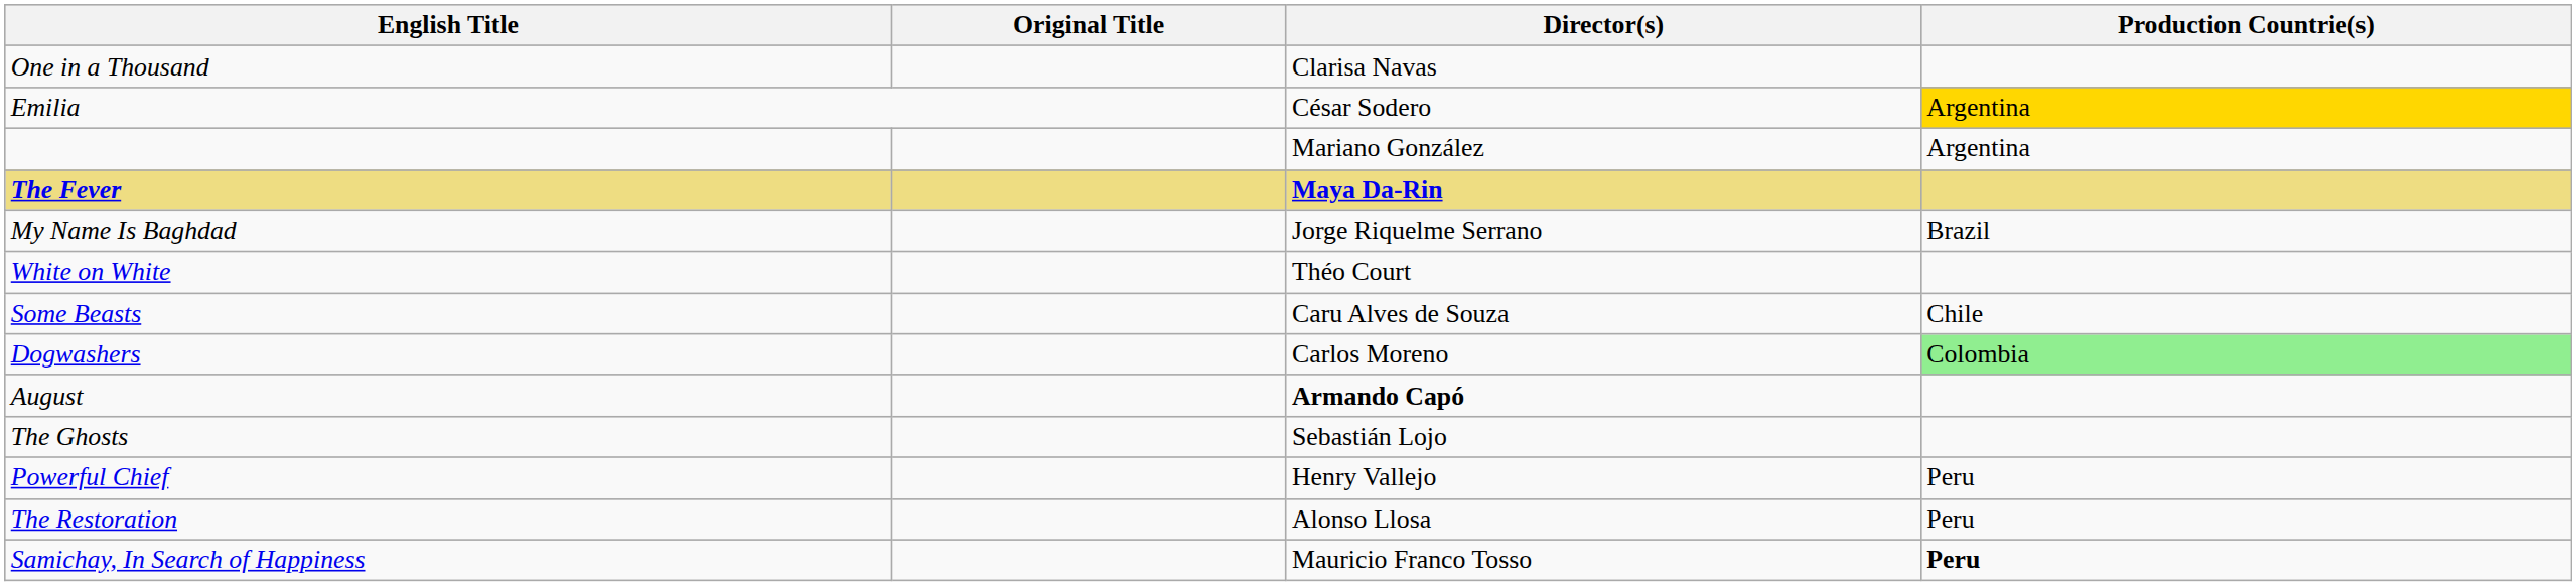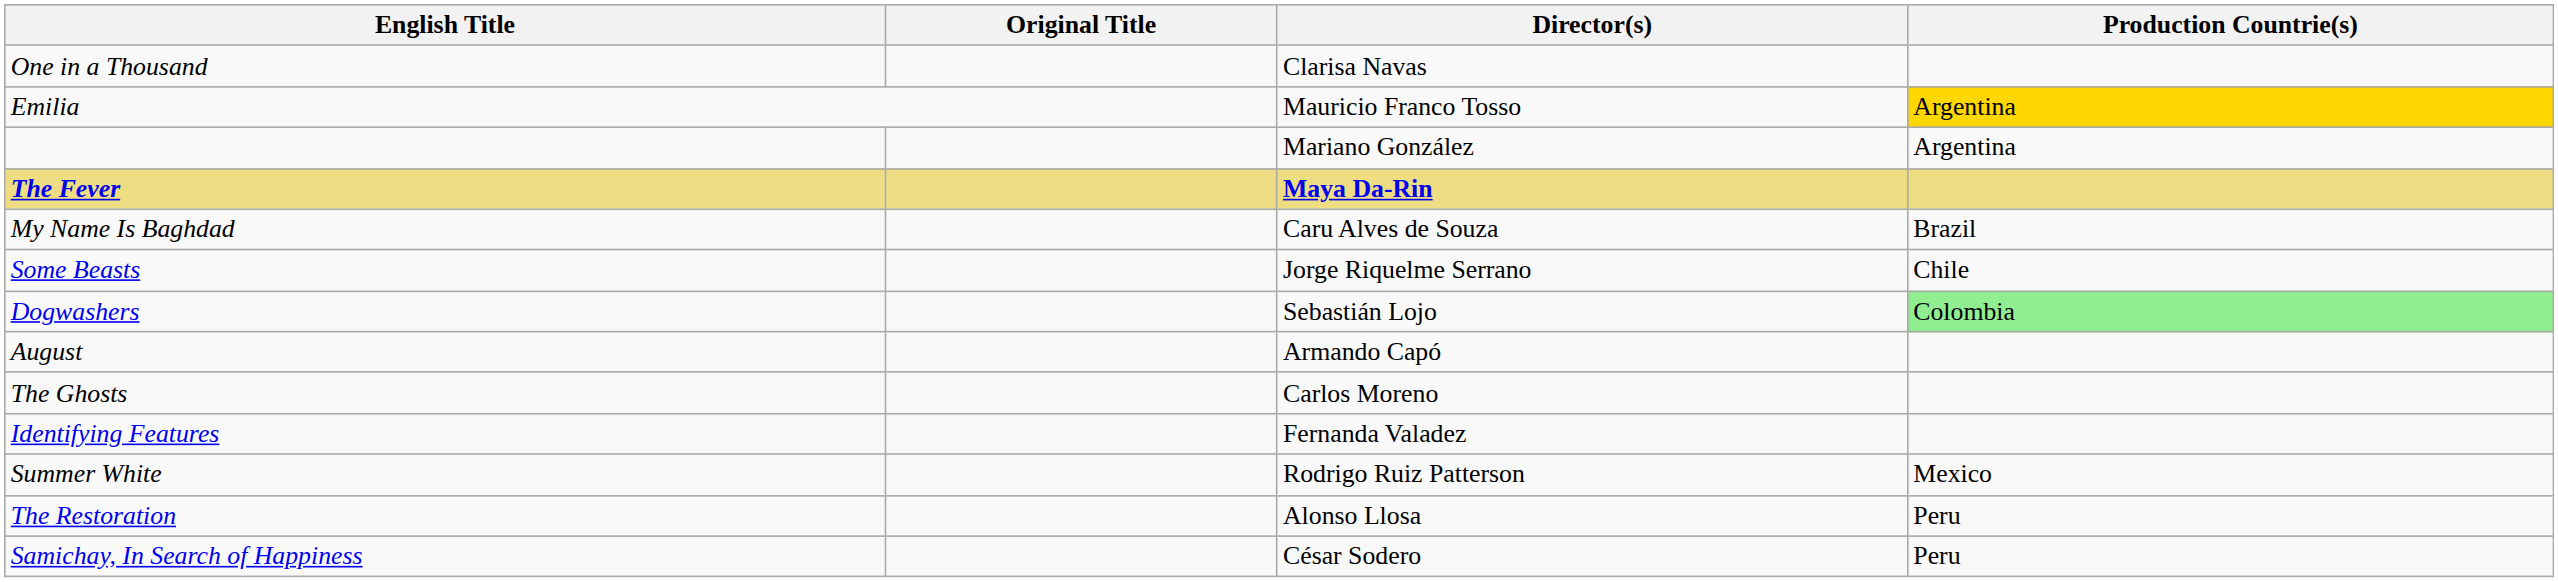 <table class="sortable wikitable" style="width:100%; margin-bottom:4px" cellpadding="5">
 <tr>
 <th scope="col">English Title</th>
 <th scope="col">Original Title</th>
 <th scope="col">Director(s)</th>
 <th scope="col">Production Countrie(s)</th>
 </tr>
 <tr>
 <td><em>One in a Thousand</em></td>
 <td></td>
 <td>Clarisa Navas</td>
 <td></td>
 </tr>
 <tr>
 <td colspan = "2"><em>Emilia</em></td>
-<td>César Sodero</td>
+<td>Mauricio Franco Tosso</td>
 <td style="background: gold;">Argentina</td>
 </tr>
 <tr>
 <td></td>
 <td></td>
 <td>Mariano González</td>
 <td>Argentina</td>
 </tr>
 <tr style="background:#EEDD82">
 <td><strong><a href='#'><em>The Fever</em></a></strong></td>
 <td><strong></strong></td>
 <td><strong><a href='#'>Maya Da-Rin</a></strong></td>
 <td><strong></strong></td>
 </tr>
 <tr>
 <td><em>My Name Is Baghdad</em></td>
 <td></td>
-<td>Jorge Riquelme Serrano</td>
+<td>Caru Alves de Souza</td>
 <td>Brazil</td>
-</tr>
-<tr>
-<td><a href='#'><em>White on White</em></a></td>
-<td></td>
-<td>Théo Court</td>
-<td></td>
 </tr>
 <tr>
 <td><em><a href='#'>Some Beasts</a></em></td>
 <td></td>
-<td>Caru Alves de Souza</td>
+<td>Jorge Riquelme Serrano</td>
 <td>Chile</td>
 </tr>
 <tr>
 <td><em><a href='#'>Dogwashers</a></em></td>
 <td></td>
-<td>Carlos Moreno</td>
+<td>Sebastián Lojo</td>
 <td style="background: lightgreen;">Colombia</td>
 </tr>
 <tr>
 <td><em>August</em></td>
 <td></td>
-<td><strong>Armando Capó</strong></td>
+<td>Armando Capó</td>
 <td></td>
 </tr>
 <tr>
 <td><em>The Ghosts</em></td>
 <td></td>
-<td>Sebastián Lojo</td>
+<td>Carlos Moreno</td>
 <td></td>
 </tr>
 <tr>
-<td><em><a href='#'>Powerful Chief</a></em></td>
+<td><em><a href='#'>Identifying Features</a></em></td>
 <td></td>
-<td>Henry Vallejo</td>
-<td>Peru</td>
+<td>Fernanda Valadez</td>
+<td></td>
+</tr>
+<tr>
+<td><em>Summer White</em></td>
+<td></td>
+<td>Rodrigo Ruiz Patterson</td>
+<td>Mexico</td>
 </tr>
 <tr>
 <td><a href='#'><em>The Restoration</em></a></td>
 <td></td>
 <td>Alonso Llosa</td>
 <td>Peru</td>
 </tr>
 <tr>
 <td><em><a href='#'>Samichay, In Search of Happiness</a></em></td>
 <td></td>
-<td>Mauricio Franco Tosso</td>
-<td><strong>Peru</strong></td>
+<td>César Sodero</td>
+<td>Peru</td>
 </tr>
 </table>
